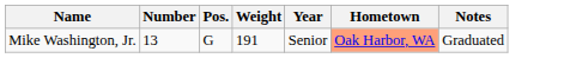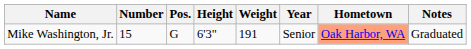 <table class="wikitable sortable" border="1">
 <tr>
 <th>Name</th>
 <th>Number</th>
 <th>Pos.</th>
+<th>Height</th>
 <th>Weight</th>
 <th>Year</th>
 <th>Hometown</th>
 <th class="unsortable">Notes</th>
 </tr>
 <tr>
 <td>Mike Washington, Jr.</td>
-<td>13</td>
+<td>15</td>
 <td>G</td>
+<td>6'3"</td>
 <td>191</td>
 <td>Senior</td>
 <td style="background: lightsalmon;"><a href='#'>Oak Harbor, WA</a></td>
 <td>Graduated</td>
 </tr>
 </table>
